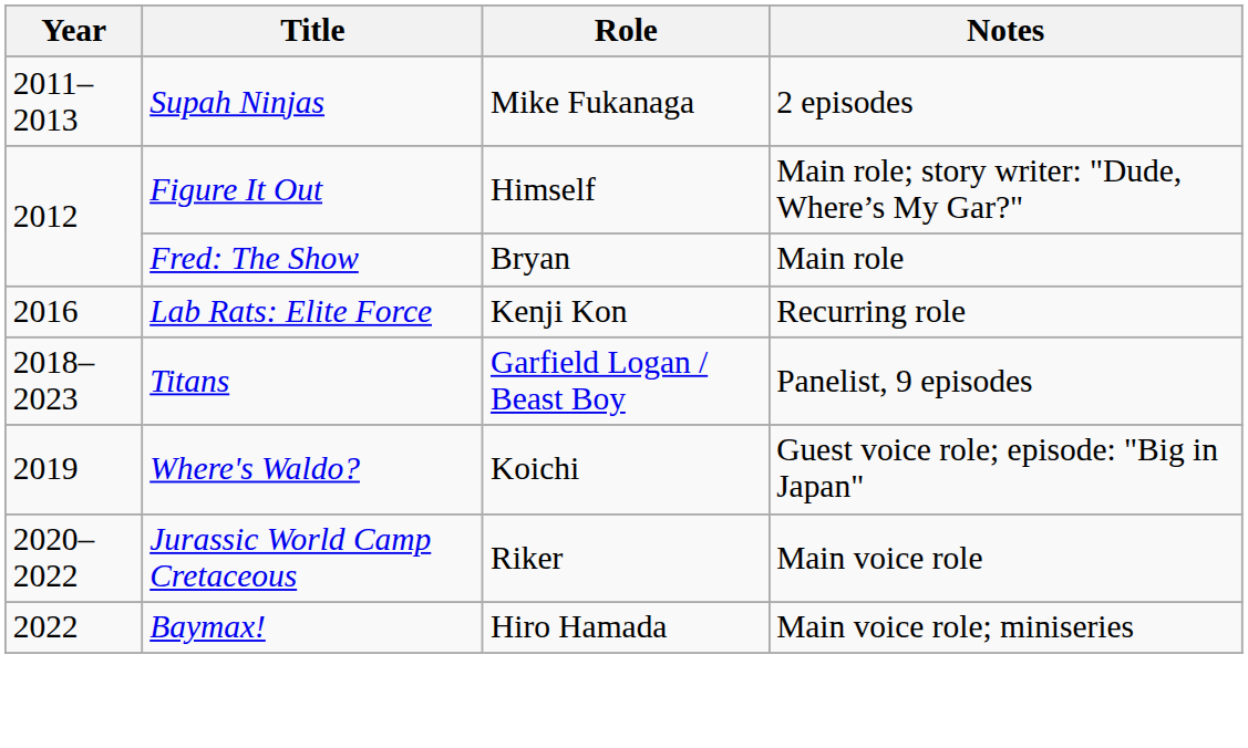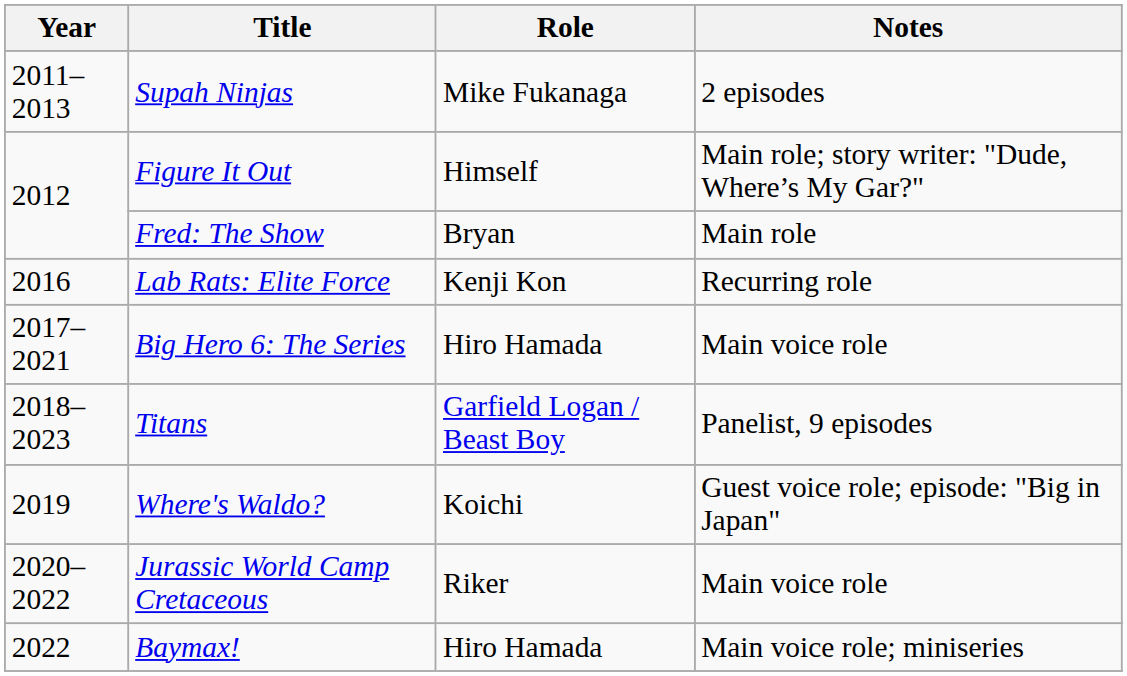 <table class="wikitable sortable">
 <tr>
 <th>Year</th>
 <th>Title</th>
 <th>Role</th>
 <th>Notes</th>
 </tr>
 <tr>
 <td>2011–2013</td>
 <td><em><a href='#'>Supah Ninjas</a></em></td>
 <td>Mike Fukanaga</td>
 <td>2 episodes</td>
 </tr>
 <tr>
 <td rowspan="2">2012</td>
 <td><em><a href='#'>Figure It Out</a></em></td>
 <td>Himself</td>
 <td>Main role; story writer: "Dude, Where’s My Gar?"</td>
 </tr>
 <tr>
 <td><em><a href='#'>Fred: The Show</a></em></td>
 <td>Bryan</td>
 <td>Main role</td>
 </tr>
 <tr>
 <td>2016</td>
 <td><em><a href='#'>Lab Rats: Elite Force</a></em></td>
 <td>Kenji Kon</td>
 <td>Recurring role</td>
 </tr>
 <tr>
+<td>2017–2021</td>
+<td><em><a href='#'>Big Hero 6: The Series</a></em></td>
+<td>Hiro Hamada</td>
+<td>Main voice role</td>
+</tr>
+<tr>
 <td>2018–2023</td>
 <td><em><a href='#'>Titans</a></em></td>
 <td><a href='#'>Garfield Logan / Beast Boy</a></td>
 <td>Panelist, 9 episodes</td>
 </tr>
 <tr>
 <td>2019</td>
 <td><em><a href='#'>Where's Waldo?</a></em></td>
 <td>Koichi</td>
 <td>Guest voice role; episode: "Big in Japan"</td>
 </tr>
 <tr>
 <td>2020–2022</td>
 <td><em><a href='#'>Jurassic World Camp Cretaceous</a></em></td>
 <td>Riker</td>
 <td>Main voice role</td>
 </tr>
 <tr>
 <td>2022</td>
 <td><em><a href='#'>Baymax!</a></em></td>
 <td>Hiro Hamada</td>
 <td>Main voice role; miniseries</td>
 </tr>
 </table>
